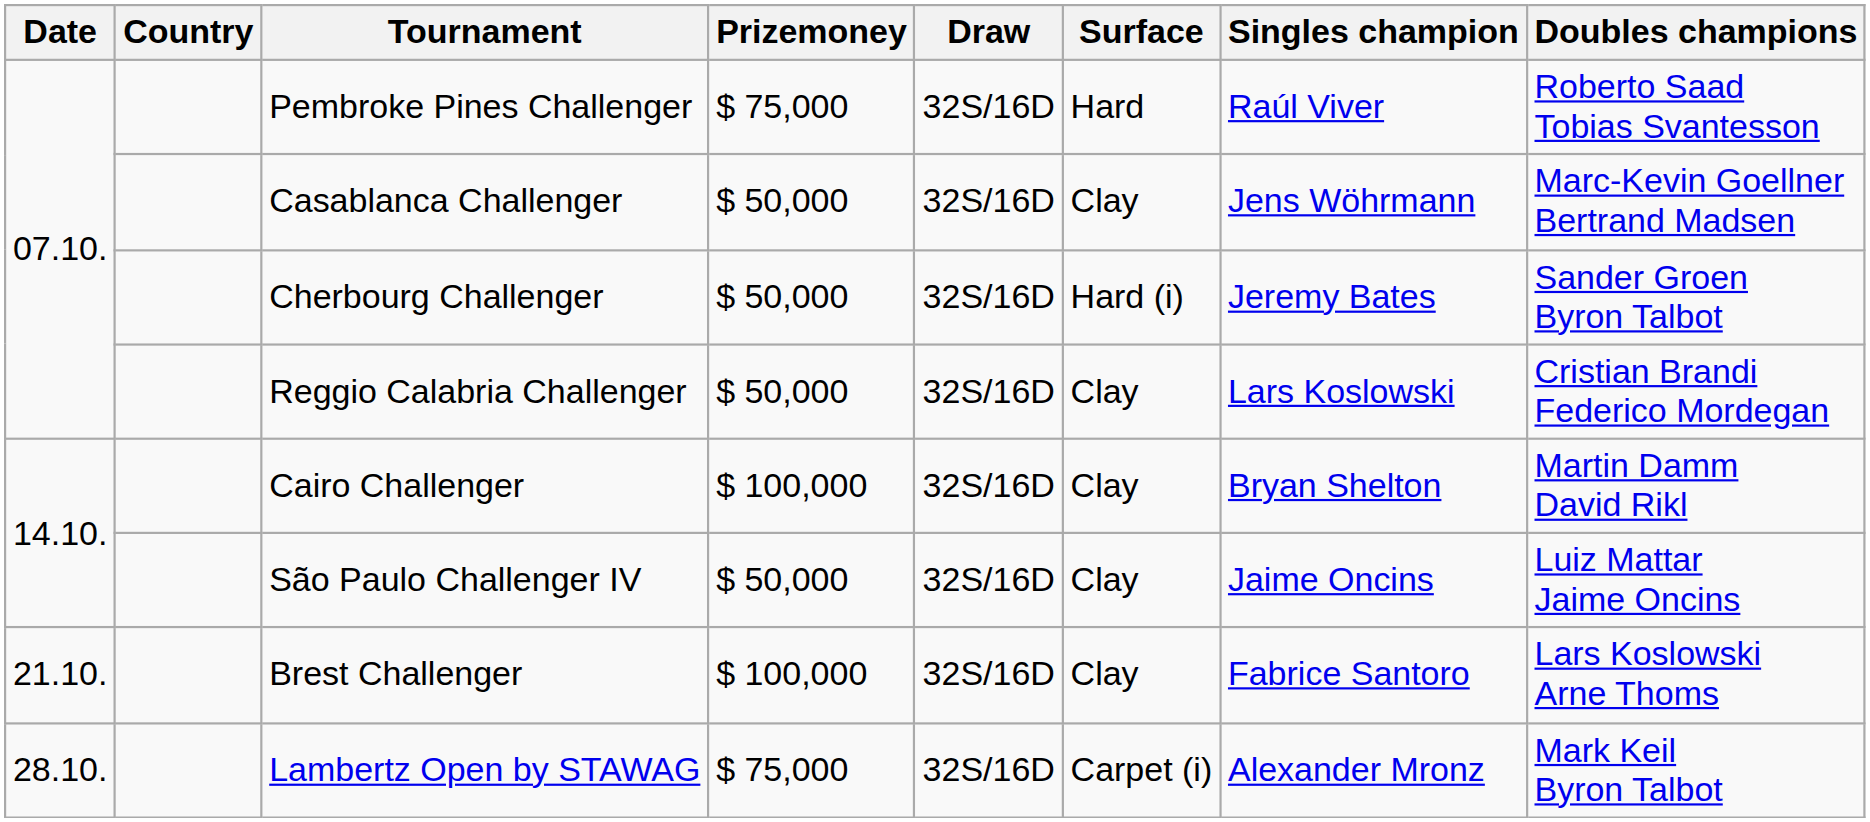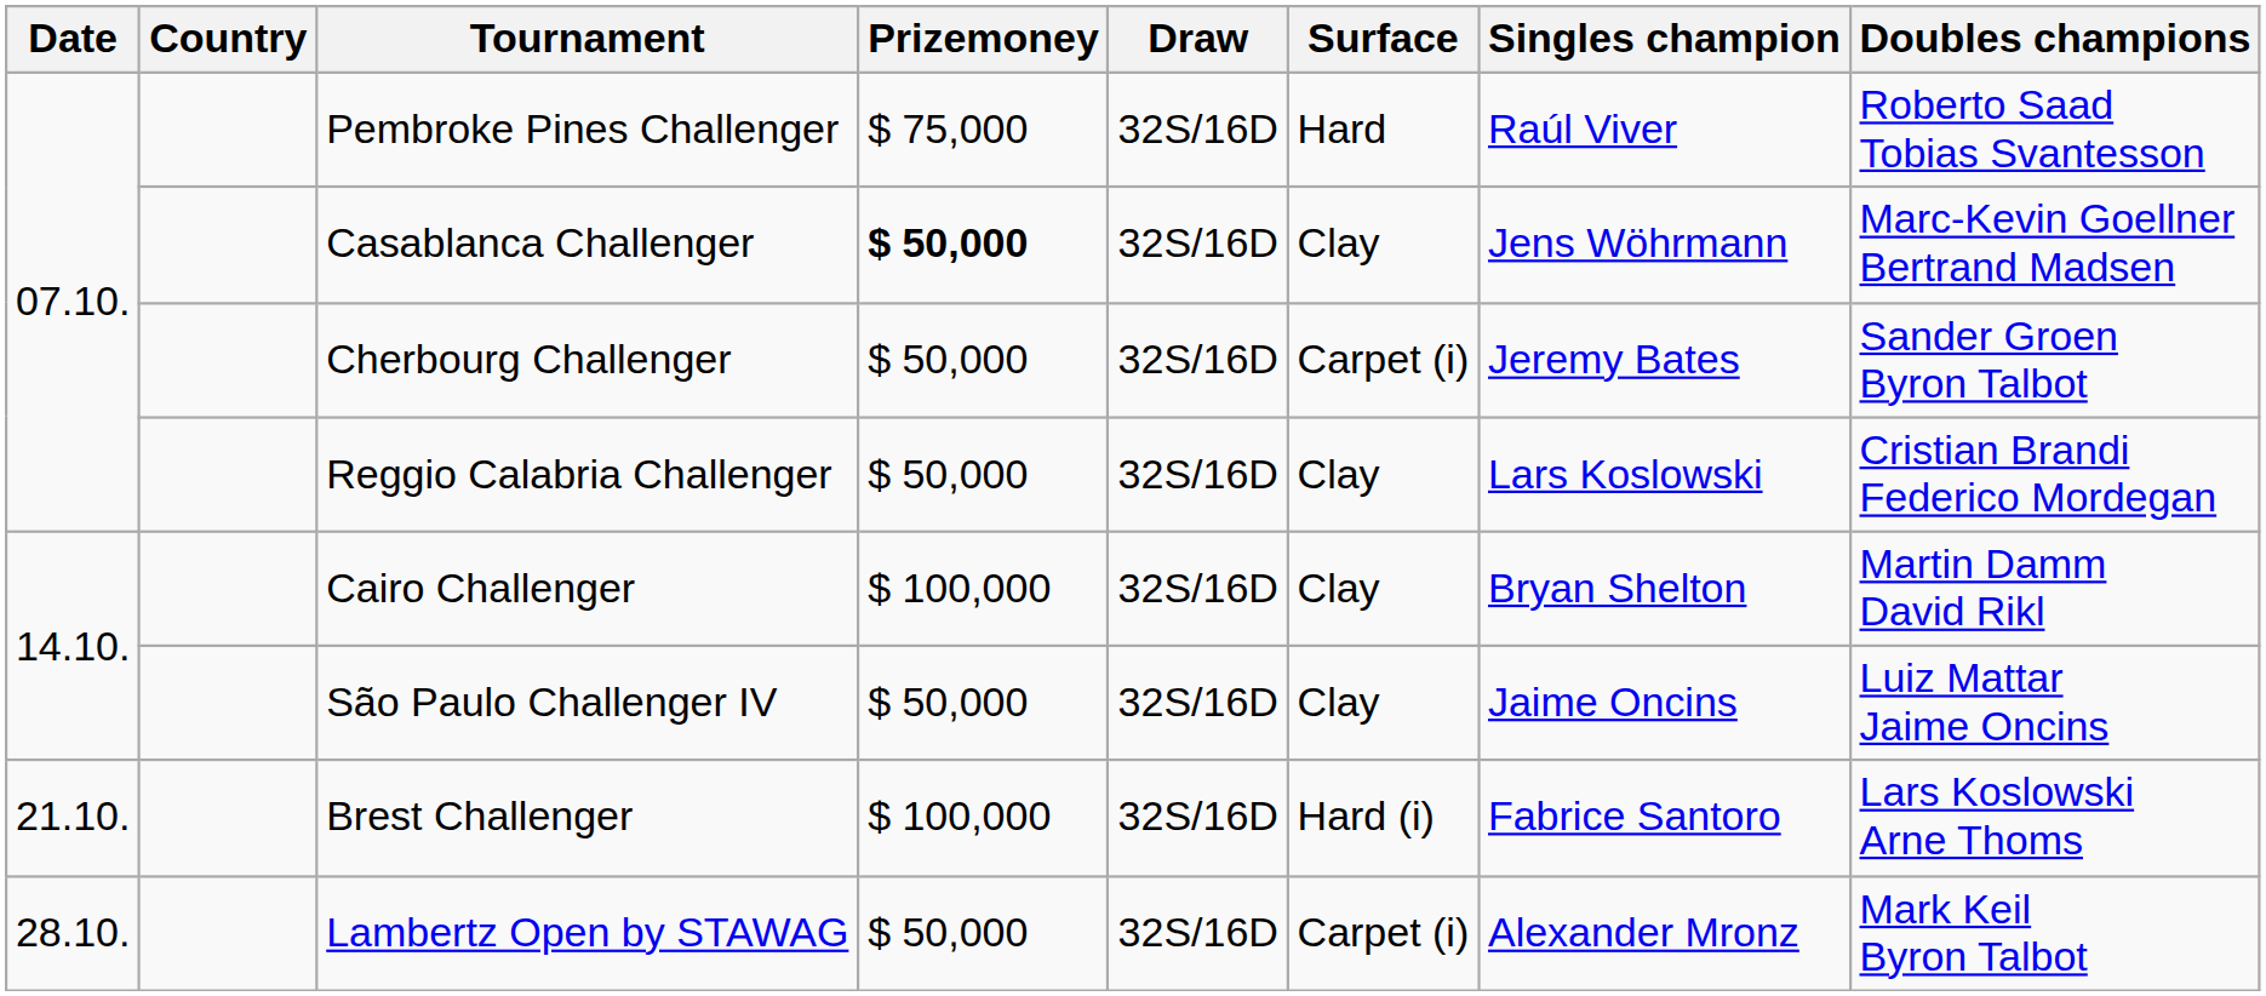 <table class="sortable wikitable" style=font-size:97%>
 <tr>
 <th>Date</th>
 <th>Country</th>
 <th>Tournament</th>
 <th>Prizemoney</th>
 <th>Draw</th>
 <th>Surface</th>
 <th>Singles champion</th>
 <th>Doubles champions</th>
 </tr>
 <tr>
 <td rowspan="4">07.10.</td>
 <td></td>
 <td>Pembroke Pines Challenger</td>
 <td>$ 75,000</td>
 <td>32S/16D</td>
 <td>Hard</td>
 <td> <a href='#'>Raúl Viver</a></td>
 <td> <a href='#'>Roberto Saad</a><br> <a href='#'>Tobias Svantesson</a></td>
 </tr>
 <tr>
 <td></td>
 <td>Casablanca Challenger</td>
-<td>$ 50,000</td>
+<td><strong>$ 50,000</strong></td>
 <td>32S/16D</td>
 <td>Clay</td>
 <td> <a href='#'>Jens Wöhrmann</a></td>
 <td> <a href='#'>Marc-Kevin Goellner</a><br> <a href='#'>Bertrand Madsen</a></td>
 </tr>
 <tr>
 <td></td>
 <td>Cherbourg Challenger</td>
 <td>$ 50,000</td>
 <td>32S/16D</td>
-<td>Hard (i)</td>
+<td>Carpet (i)</td>
 <td> <a href='#'>Jeremy Bates</a></td>
 <td> <a href='#'>Sander Groen</a><br> <a href='#'>Byron Talbot</a></td>
 </tr>
 <tr>
 <td></td>
 <td>Reggio Calabria Challenger</td>
 <td>$ 50,000</td>
 <td>32S/16D</td>
 <td>Clay</td>
 <td> <a href='#'>Lars Koslowski</a></td>
 <td> <a href='#'>Cristian Brandi</a><br> <a href='#'>Federico Mordegan</a></td>
 </tr>
 <tr>
 <td rowspan="2">14.10.</td>
 <td></td>
 <td>Cairo Challenger</td>
 <td>$ 100,000</td>
 <td>32S/16D</td>
 <td>Clay</td>
 <td> <a href='#'>Bryan Shelton</a></td>
 <td> <a href='#'>Martin Damm</a><br> <a href='#'>David Rikl</a></td>
 </tr>
 <tr>
 <td></td>
 <td>São Paulo Challenger IV</td>
 <td>$ 50,000</td>
 <td>32S/16D</td>
 <td>Clay</td>
 <td> <a href='#'>Jaime Oncins</a></td>
 <td> <a href='#'>Luiz Mattar</a><br> <a href='#'>Jaime Oncins</a></td>
 </tr>
 <tr>
 <td>21.10.</td>
 <td></td>
 <td>Brest Challenger</td>
 <td>$ 100,000</td>
 <td>32S/16D</td>
-<td>Clay</td>
+<td>Hard (i)</td>
 <td> <a href='#'>Fabrice Santoro</a></td>
 <td> <a href='#'>Lars Koslowski</a><br> <a href='#'>Arne Thoms</a></td>
 </tr>
 <tr>
 <td>28.10.</td>
 <td></td>
 <td><a href='#'>Lambertz Open by STAWAG</a></td>
-<td>$ 75,000</td>
+<td>$ 50,000</td>
 <td>32S/16D</td>
 <td>Carpet (i)</td>
 <td> <a href='#'>Alexander Mronz</a></td>
 <td> <a href='#'>Mark Keil</a><br> <a href='#'>Byron Talbot</a></td>
 </tr>
 </table>
